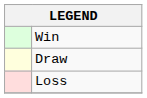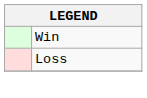 <table class="wikitable" border="1">
 <tr>
 <th colspan="2">LEGEND</th>
 </tr>
 <tr>
 <td style="background:#ddffdd;" width=20> </td>
 <td width=100>Win</td>
 </tr>
 <tr>
-<td style="background:#ffffdd"  width=20> </td>
-<td width=100>Draw</td>
-</tr>
-<tr>
 <td style="background:#ffdddd;" width=20> </td>
 <td width=100>Loss</td>
 </tr>
 <tr>
 </tr>
 </table>
